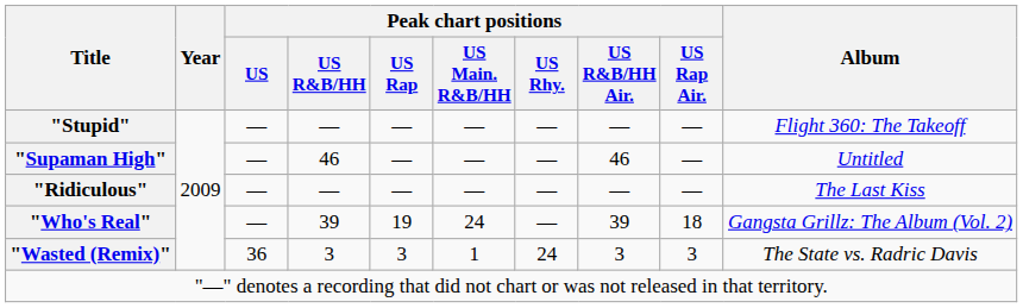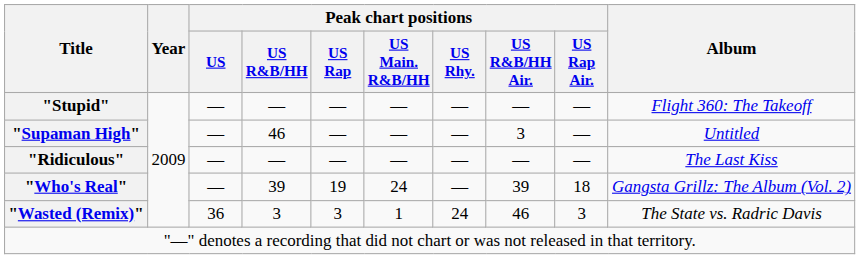 <table class="wikitable plainrowheaders" style="text-align:center;">
 <tr>
 <th rowspan="2">Title</th>
 <th rowspan=2>Year</th>
 <th colspan="7">Peak chart positions</th>
 <th rowspan=2>Album</th>
 </tr>
 <tr>
 <th scope="col" style="width:3em;font-size:90%;"><a href='#'>US</a><br></th>
 <th scope="col" style="width:3em;font-size:90%;"><a href='#'>US<br>R&B/HH</a><br></th>
 <th scope="col" style="width:3em;font-size:90%;"><a href='#'>US<br>Rap</a><br></th>
 <th scope="col" style="width:3em;font-size:90%;"><a href='#'>US<br>Main.<br>R&B/HH</a><br></th>
 <th scope="col" style="width:3em;font-size:90%;"><a href='#'>US<br>Rhy.</a><br></th>
 <th scope="col" style="width:3em;font-size:90%;"><a href='#'>US<br>R&B/HH<br>Air.</a><br></th>
 <th scope="col" style="width:3em;font-size:90%;"><a href='#'>US<br>Rap<br>Air.</a><br></th>
 </tr>
 <tr>
 <th scope="row">"Stupid"<br></th>
 <td rowspan="5">2009</td>
 <td>—</td>
 <td>—</td>
 <td>—</td>
 <td>—</td>
 <td>—</td>
 <td>—</td>
 <td>—</td>
 <td><em><a href='#'>Flight 360: The Takeoff</a></em></td>
 </tr>
 <tr>
 <th scope="row">"<a href='#'>Supaman High</a>"<br></th>
 <td>—</td>
 <td>46</td>
 <td>—</td>
 <td>—</td>
 <td>—</td>
-<td>46</td>
+<td>3</td>
 <td>—</td>
 <td><a href='#'><em>Untitled</em></a></td>
 </tr>
 <tr>
 <th scope="row">"Ridiculous"<br></th>
 <td>—</td>
 <td>—</td>
 <td>—</td>
 <td>—</td>
 <td>—</td>
 <td>—</td>
 <td>—</td>
 <td><em><a href='#'>The Last Kiss</a></em></td>
 </tr>
 <tr>
 <th scope="row">"<a href='#'>Who's Real</a>"<br></th>
 <td>—</td>
 <td>39</td>
 <td>19</td>
 <td>24</td>
 <td>—</td>
 <td>39</td>
 <td>18</td>
 <td><em><a href='#'>Gangsta Grillz: The Album (Vol. 2)</a></em></td>
 </tr>
 <tr>
 <th scope="row">"<a href='#'>Wasted (Remix)</a>"<br></th>
 <td>36</td>
 <td>3</td>
 <td>3</td>
 <td>1</td>
 <td>24</td>
-<td>3</td>
+<td>46</td>
 <td>3</td>
 <td><em>The State vs. Radric Davis</em></td>
 </tr>
 <tr>
 <td colspan="10">"—" denotes a recording that did not chart or was not released in that territory.</td>
 </tr>
 </table>
